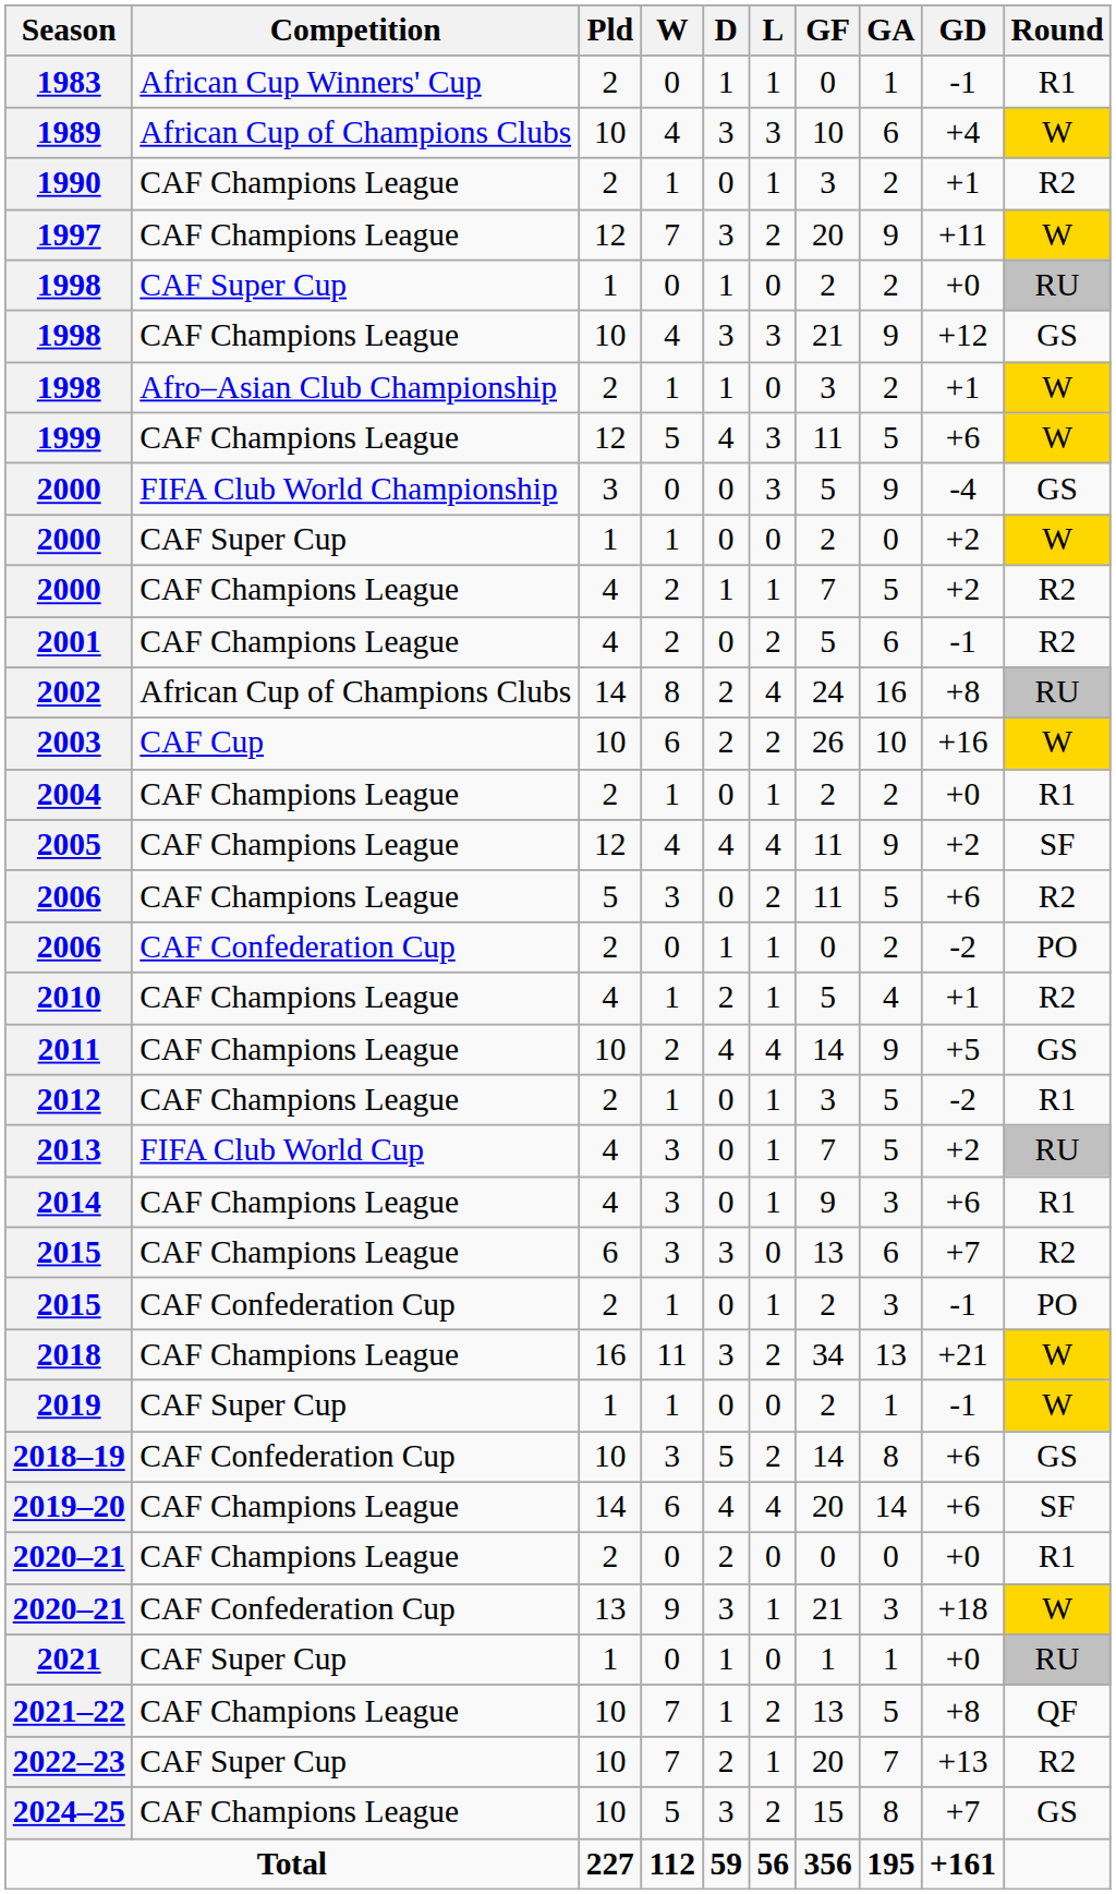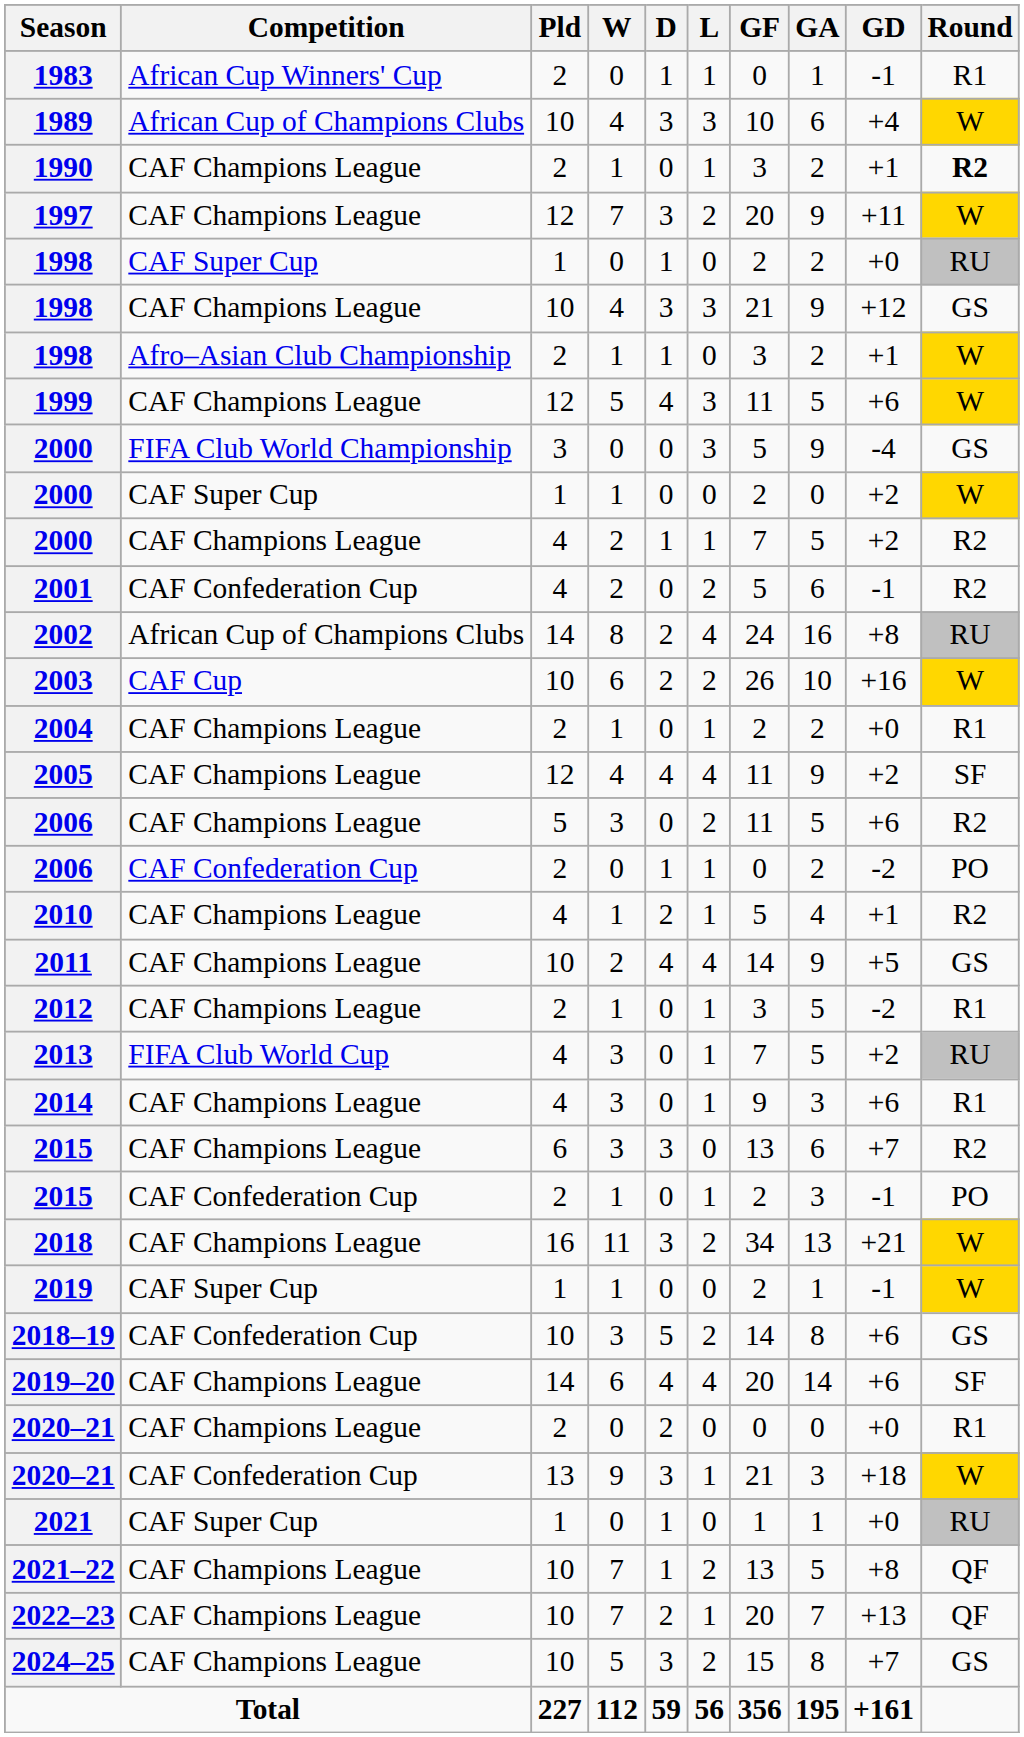 <table class="wikitable plainrowheaders sortable" style="text-align:center;">
 <tr>
 <th scope="col">Season</th>
 <th scope="col">Competition</th>
 <th scope="col">Pld</th>
 <th scope="col">W</th>
 <th scope="col">D</th>
 <th scope="col">L</th>
 <th scope="col">GF</th>
 <th scope="col">GA</th>
 <th scope="col">GD</th>
 <th>Round</th>
 </tr>
 <tr>
 <th scope="row" style="text-align:center"><a href='#'>1983</a></th>
 <td align="left"><a href='#'>African Cup Winners' Cup</a></td>
 <td>2</td>
 <td>0</td>
 <td>1</td>
 <td>1</td>
 <td>0</td>
 <td>1</td>
 <td>-1</td>
 <td>R1</td>
 </tr>
 <tr>
 <th scope="row" style="text-align:center"><a href='#'>1989</a></th>
 <td align="left"><a href='#'>African Cup of Champions Clubs</a></td>
 <td>10</td>
 <td>4</td>
 <td>3</td>
 <td>3</td>
 <td>10</td>
 <td>6</td>
 <td>+4</td>
 <td style="text-align:center; background:gold;">W</td>
 </tr>
 <tr>
 <th scope="row" style="text-align:center"><a href='#'>1990</a></th>
 <td align="left">CAF Champions League</td>
 <td>2</td>
 <td>1</td>
 <td>0</td>
 <td>1</td>
 <td>3</td>
 <td>2</td>
 <td>+1</td>
-<td>R2</td>
+<td><strong>R2</strong></td>
 </tr>
 <tr>
 <th scope="row" style="text-align:center"><a href='#'>1997</a></th>
 <td align="left">CAF Champions League</td>
 <td>12</td>
 <td>7</td>
 <td>3</td>
 <td>2</td>
 <td>20</td>
 <td>9</td>
 <td>+11</td>
 <td style="text-align:center; background:gold;">W</td>
 </tr>
 <tr>
 <th scope="row" style="text-align:center"><a href='#'>1998</a></th>
 <td align="left"><a href='#'>CAF Super Cup</a></td>
 <td>1</td>
 <td>0</td>
 <td>1</td>
 <td>0</td>
 <td>2</td>
 <td>2</td>
 <td>+0</td>
 <td style="text-align:center; background:silver;">RU</td>
 </tr>
 <tr>
 <th scope="row" style="text-align:center"><a href='#'>1998</a></th>
 <td align="left">CAF Champions League</td>
 <td>10</td>
 <td>4</td>
 <td>3</td>
 <td>3</td>
 <td>21</td>
 <td>9</td>
 <td>+12</td>
 <td>GS</td>
 </tr>
 <tr>
 <th scope="row" style="text-align:center"><a href='#'>1998</a></th>
 <td align="left"><a href='#'>Afro–Asian Club Championship</a></td>
 <td>2</td>
 <td>1</td>
 <td>1</td>
 <td>0</td>
 <td>3</td>
 <td>2</td>
 <td>+1</td>
 <td style="text-align:center; background:gold;">W</td>
 </tr>
 <tr>
 <th scope="row" style="text-align:center"><a href='#'>1999</a></th>
 <td align="left">CAF Champions League</td>
 <td>12</td>
 <td>5</td>
 <td>4</td>
 <td>3</td>
 <td>11</td>
 <td>5</td>
 <td>+6</td>
 <td style="text-align:center; background:gold;">W</td>
 </tr>
 <tr>
 <th scope="row" style="text-align:center"><a href='#'>2000</a></th>
 <td align="left"><a href='#'>FIFA Club World Championship</a></td>
 <td>3</td>
 <td>0</td>
 <td>0</td>
 <td>3</td>
 <td>5</td>
 <td>9</td>
 <td>-4</td>
 <td>GS</td>
 </tr>
 <tr>
 <th scope="row" style="text-align:center"><a href='#'>2000</a></th>
 <td align="left">CAF Super Cup</td>
 <td>1</td>
 <td>1</td>
 <td>0</td>
 <td>0</td>
 <td>2</td>
 <td>0</td>
 <td>+2</td>
 <td style="text-align:center; background:gold;">W</td>
 </tr>
 <tr>
 <th scope="row" style="text-align:center"><a href='#'>2000</a></th>
 <td align="left">CAF Champions League</td>
 <td>4</td>
 <td>2</td>
 <td>1</td>
 <td>1</td>
 <td>7</td>
 <td>5</td>
 <td>+2</td>
 <td>R2</td>
 </tr>
 <tr>
 <th scope="row" style="text-align:center"><a href='#'>2001</a></th>
-<td align="left">CAF Champions League</td>
+<td align="left">CAF Confederation Cup</td>
 <td>4</td>
 <td>2</td>
 <td>0</td>
 <td>2</td>
 <td>5</td>
 <td>6</td>
 <td>-1</td>
 <td>R2</td>
 </tr>
 <tr>
 <th scope="row" style="text-align:center"><a href='#'>2002</a></th>
 <td align="left">African Cup of Champions Clubs</td>
 <td>14</td>
 <td>8</td>
 <td>2</td>
 <td>4</td>
 <td>24</td>
 <td>16</td>
 <td>+8</td>
 <td style="text-align:center; background:silver;">RU</td>
 </tr>
 <tr>
 <th scope="row" style="text-align:center"><a href='#'>2003</a></th>
 <td align="left"><a href='#'>CAF Cup</a></td>
 <td>10</td>
 <td>6</td>
 <td>2</td>
 <td>2</td>
 <td>26</td>
 <td>10</td>
 <td>+16</td>
 <td style="text-align:center; background:gold;">W</td>
 </tr>
 <tr>
 <th scope="row" style="text-align:center"><a href='#'>2004</a></th>
 <td align="left">CAF Champions League</td>
 <td>2</td>
 <td>1</td>
 <td>0</td>
 <td>1</td>
 <td>2</td>
 <td>2</td>
 <td>+0</td>
 <td>R1</td>
 </tr>
 <tr>
 <th scope="row" style="text-align:center"><a href='#'>2005</a></th>
 <td align="left">CAF Champions League</td>
 <td>12</td>
 <td>4</td>
 <td>4</td>
 <td>4</td>
 <td>11</td>
 <td>9</td>
 <td>+2</td>
 <td>SF</td>
 </tr>
 <tr>
 <th scope="row" style="text-align:center"><a href='#'>2006</a></th>
 <td align="left">CAF Champions League</td>
 <td>5</td>
 <td>3</td>
 <td>0</td>
 <td>2</td>
 <td>11</td>
 <td>5</td>
 <td>+6</td>
 <td>R2</td>
 </tr>
 <tr>
 <th scope="row" style="text-align:center"><a href='#'>2006</a></th>
 <td align="left"><a href='#'>CAF Confederation Cup</a></td>
 <td>2</td>
 <td>0</td>
 <td>1</td>
 <td>1</td>
 <td>0</td>
 <td>2</td>
 <td>-2</td>
 <td>PO</td>
 </tr>
 <tr>
 <th scope="row" style="text-align:center"><a href='#'>2010</a></th>
 <td align="left">CAF Champions League</td>
 <td>4</td>
 <td>1</td>
 <td>2</td>
 <td>1</td>
 <td>5</td>
 <td>4</td>
 <td>+1</td>
 <td>R2</td>
 </tr>
 <tr>
 <th scope="row" style="text-align:center"><a href='#'>2011</a></th>
 <td align="left">CAF Champions League</td>
 <td>10</td>
 <td>2</td>
 <td>4</td>
 <td>4</td>
 <td>14</td>
 <td>9</td>
 <td>+5</td>
 <td>GS</td>
 </tr>
 <tr>
 <th scope="row" style="text-align:center"><a href='#'>2012</a></th>
 <td align="left">CAF Champions League</td>
 <td>2</td>
 <td>1</td>
 <td>0</td>
 <td>1</td>
 <td>3</td>
 <td>5</td>
 <td>-2</td>
 <td>R1</td>
 </tr>
 <tr>
 <th scope="row" style="text-align:center"><a href='#'>2013</a></th>
 <td align="left"><a href='#'>FIFA Club World Cup</a></td>
 <td>4</td>
 <td>3</td>
 <td>0</td>
 <td>1</td>
 <td>7</td>
 <td>5</td>
 <td>+2</td>
 <td style="text-align:center; background:silver;">RU</td>
 </tr>
 <tr>
 <th scope="row" style="text-align:center"><a href='#'>2014</a></th>
 <td align="left">CAF Champions League</td>
 <td>4</td>
 <td>3</td>
 <td>0</td>
 <td>1</td>
 <td>9</td>
 <td>3</td>
 <td>+6</td>
 <td>R1</td>
 </tr>
 <tr>
 <th scope="row" style="text-align:center"><a href='#'>2015</a></th>
 <td align="left">CAF Champions League</td>
 <td>6</td>
 <td>3</td>
 <td>3</td>
 <td>0</td>
 <td>13</td>
 <td>6</td>
 <td>+7</td>
 <td>R2</td>
 </tr>
 <tr>
 <th scope="row" style="text-align:center"><a href='#'>2015</a></th>
 <td align="left">CAF Confederation Cup</td>
 <td>2</td>
 <td>1</td>
 <td>0</td>
 <td>1</td>
 <td>2</td>
 <td>3</td>
 <td>-1</td>
 <td>PO</td>
 </tr>
 <tr>
 <th scope="row" style="text-align:center"><a href='#'>2018</a></th>
 <td align="left">CAF Champions League</td>
 <td>16</td>
 <td>11</td>
 <td>3</td>
 <td>2</td>
 <td>34</td>
 <td>13</td>
 <td>+21</td>
 <td style="text-align:center; background:gold;">W</td>
 </tr>
 <tr>
 <th scope="row" style="text-align:center"><a href='#'>2019</a></th>
 <td align="left">CAF Super Cup</td>
 <td>1</td>
 <td>1</td>
 <td>0</td>
 <td>0</td>
 <td>2</td>
 <td>1</td>
 <td>-1</td>
 <td style="text-align:center; background:gold;">W</td>
 </tr>
 <tr>
 <th scope="row" style="text-align:center"><a href='#'>2018–19</a></th>
 <td align="left">CAF Confederation Cup</td>
 <td>10</td>
 <td>3</td>
 <td>5</td>
 <td>2</td>
 <td>14</td>
 <td>8</td>
 <td>+6</td>
 <td>GS</td>
 </tr>
 <tr>
 <th scope="row" style="text-align:center"><a href='#'>2019–20</a></th>
 <td align="left">CAF Champions League</td>
 <td>14</td>
 <td>6</td>
 <td>4</td>
 <td>4</td>
 <td>20</td>
 <td>14</td>
 <td>+6</td>
 <td>SF</td>
 </tr>
 <tr>
 <th scope="row" style="text-align:center"><a href='#'>2020–21</a></th>
 <td align="left">CAF Champions League</td>
 <td>2</td>
 <td>0</td>
 <td>2</td>
 <td>0</td>
 <td>0</td>
 <td>0</td>
 <td>+0</td>
 <td>R1</td>
 </tr>
 <tr>
 <th scope="row" style="text-align:center"><a href='#'>2020–21</a></th>
 <td align="left">CAF Confederation Cup</td>
 <td>13</td>
 <td>9</td>
 <td>3</td>
 <td>1</td>
 <td>21</td>
 <td>3</td>
 <td>+18</td>
 <td style="text-align:center; background:gold;">W</td>
 </tr>
 <tr>
 <th scope="row" style="text-align:center"><a href='#'>2021</a></th>
 <td align="left">CAF Super Cup</td>
 <td>1</td>
 <td>0</td>
 <td>1</td>
 <td>0</td>
 <td>1</td>
 <td>1</td>
 <td>+0</td>
 <td style="text-align:center; background:silver;">RU</td>
 </tr>
 <tr>
 <th scope="row" style="text-align:center"><a href='#'>2021–22</a></th>
 <td align="left">CAF Champions League</td>
 <td>10</td>
 <td>7</td>
 <td>1</td>
 <td>2</td>
 <td>13</td>
 <td>5</td>
 <td>+8</td>
 <td>QF</td>
 </tr>
 <tr>
 <th scope="row" style="text-align:center"><a href='#'>2022–23</a></th>
-<td align="left">CAF Super Cup</td>
+<td align="left">CAF Champions League</td>
 <td>10</td>
 <td>7</td>
 <td>2</td>
 <td>1</td>
 <td>20</td>
 <td>7</td>
 <td>+13</td>
-<td>R2</td>
+<td>QF</td>
 </tr>
 <tr>
 <th scope="row" style="text-align:center"><a href='#'>2024–25</a></th>
 <td align="left">CAF Champions League</td>
 <td>10</td>
 <td>5</td>
 <td>3</td>
 <td>2</td>
 <td>15</td>
 <td>8</td>
 <td>+7</td>
 <td>GS</td>
 </tr>
 <tr>
 <td colspan="2"><strong>Total</strong></td>
 <td><strong>227</strong></td>
 <td><strong>112</strong></td>
 <td><strong>59</strong></td>
 <td><strong>56</strong></td>
 <td><strong>356</strong></td>
 <td><strong>195</strong></td>
 <td><strong>+161</strong></td>
 <td></td>
 </tr>
 <tr>
 </tr>
 </table>
